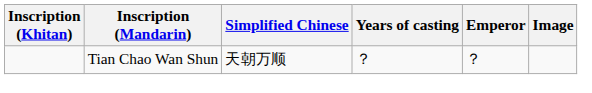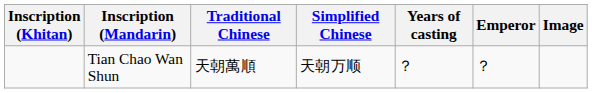 <table class="wikitable">
 <tr>
 <th>Inscription<br>(<a href='#'>Khitan</a>)</th>
 <th>Inscription<br>(<a href='#'>Mandarin</a>)</th>
+<th><a href='#'>Traditional Chinese</a></th>
 <th><a href='#'>Simplified Chinese</a></th>
 <th>Years of casting</th>
 <th>Emperor</th>
 <th>Image</th>
 </tr>
 <tr>
 <td></td>
 <td>Tian Chao Wan Shun</td>
+<td>天朝萬順</td>
 <td>天朝万顺</td>
 <td>？</td>
 <td>？</td>
 <td></td>
 </tr>
 </table>
